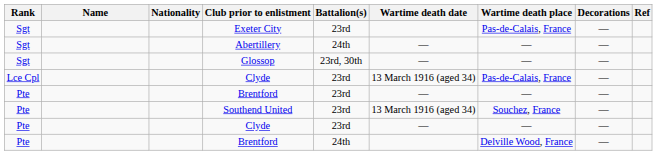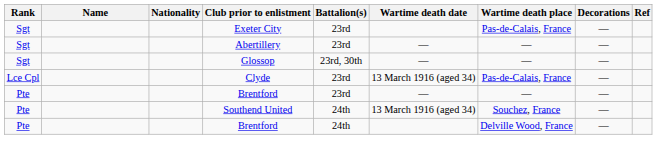 <table class="wikitable sortable" style="text-align: center;">
 <tr>
 <th>Rank</th>
 <th style="width:10em">Name</th>
 <th>Nationality</th>
 <th>Club prior to enlistment</th>
 <th>Battalion(s)</th>
 <th>Wartime death date</th>
 <th>Wartime death place</th>
 <th>Decorations</th>
 <th>Ref</th>
 </tr>
 <tr>
 <td><a href='#'>Sgt</a></td>
 <td style="text-align:left;"></td>
 <td style="text-align:left;"></td>
 <td><a href='#'>Exeter City</a></td>
 <td>23rd</td>
 <td></td>
 <td><a href='#'>Pas-de-Calais</a>, <a href='#'>France</a></td>
 <td>—</td>
 <td></td>
 </tr>
 <tr>
 <td><a href='#'>Sgt</a></td>
 <td style="text-align:left;"></td>
 <td style="text-align:left;"></td>
 <td><a href='#'>Abertillery</a></td>
-<td>24th</td>
+<td>23rd</td>
 <td>—</td>
 <td>—</td>
 <td>—</td>
 <td></td>
 </tr>
 <tr>
 <td><a href='#'>Sgt</a></td>
 <td style="text-align:left;"></td>
 <td style="text-align:left;"></td>
 <td><a href='#'>Glossop</a></td>
 <td>23rd, 30th</td>
 <td>—</td>
 <td>—</td>
 <td>—</td>
 <td></td>
 </tr>
 <tr>
 <td><a href='#'>Lce Cpl</a></td>
 <td style="text-align:left;"></td>
 <td style="text-align:left;"></td>
 <td><a href='#'>Clyde</a></td>
 <td>23rd</td>
 <td>13 March 1916 (aged 34)</td>
 <td><a href='#'>Pas-de-Calais</a>, <a href='#'>France</a></td>
 <td>—</td>
 <td></td>
 </tr>
 <tr>
 <td><a href='#'>Pte</a></td>
 <td style="text-align:left;"></td>
 <td style="text-align:left;"></td>
 <td><a href='#'>Brentford</a></td>
 <td>23rd</td>
 <td>—</td>
 <td>—</td>
 <td>—</td>
 <td></td>
 </tr>
 <tr>
 <td><a href='#'>Pte</a></td>
 <td style="text-align:left;"></td>
 <td style="text-align:left;"></td>
 <td><a href='#'>Southend United</a></td>
-<td>23rd</td>
+<td>24th</td>
 <td>13 March 1916 (aged 34)</td>
 <td><a href='#'>Souchez</a>, <a href='#'>France</a></td>
-<td>—</td>
-<td></td>
-</tr>
-<tr>
-<td><a href='#'>Pte</a></td>
-<td style="text-align:left;"></td>
-<td style="text-align:left;"></td>
-<td><a href='#'>Clyde</a></td>
-<td>23rd</td>
-<td>—</td>
-<td>—</td>
 <td>—</td>
 <td></td>
 </tr>
 <tr>
 <td><a href='#'>Pte</a></td>
 <td style="text-align:left;"></td>
 <td style="text-align:left;"></td>
 <td><a href='#'>Brentford</a></td>
 <td>24th</td>
 <td></td>
 <td><a href='#'>Delville Wood</a>, <a href='#'>France</a></td>
 <td>—</td>
 <td></td>
 </tr>
 </table>
